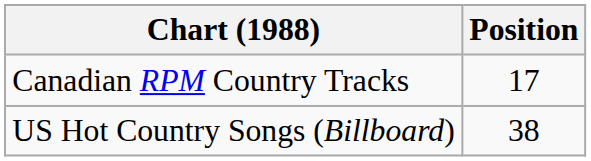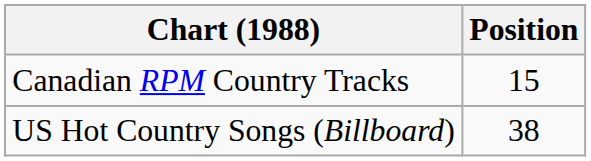 <table class="wikitable">
 <tr>
 <th>Chart (1988)</th>
 <th>Position</th>
 </tr>
 <tr>
 <td align="left">Canadian <em><a href='#'>RPM</a></em> Country Tracks</td>
-<td align="center">17</td>
+<td align="center">15</td>
 </tr>
 <tr>
 <td>US Hot Country Songs (<em>Billboard</em>)</td>
 <td align="center">38</td>
 </tr>
 </table>
